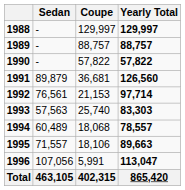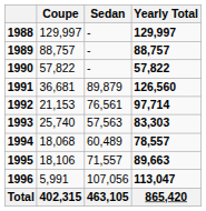 <table class="wikitable">
 <tr>
 <th></th>
+<th>Coupe</th>
 <th>Sedan</th>
-<th>Coupe</th>
 <th>Yearly Total</th>
 </tr>
 <tr>
 <td><strong>1988</strong></td>
+<td>129,997</td>
 <td>-</td>
-<td>129,997</td>
 <td><strong>129,997</strong></td>
 </tr>
 <tr>
 <td><strong>1989</strong></td>
+<td>88,757</td>
 <td>-</td>
-<td>88,757</td>
 <td><strong>88,757</strong></td>
 </tr>
 <tr>
 <td><strong>1990</strong></td>
+<td>57,822</td>
 <td>-</td>
-<td>57,822</td>
 <td><strong>57,822</strong></td>
 </tr>
 <tr>
 <td><strong>1991</strong></td>
+<td>36,681</td>
 <td>89,879</td>
-<td>36,681</td>
 <td><strong>126,560</strong></td>
 </tr>
 <tr>
 <td><strong>1992</strong></td>
+<td>21,153</td>
 <td>76,561</td>
-<td>21,153</td>
 <td><strong>97,714</strong></td>
 </tr>
 <tr>
 <td><strong>1993</strong></td>
+<td>25,740</td>
 <td>57,563</td>
-<td>25,740</td>
 <td><strong>83,303</strong></td>
 </tr>
 <tr>
 <td><strong>1994</strong></td>
+<td>18,068</td>
 <td>60,489</td>
-<td>18,068</td>
 <td><strong>78,557</strong></td>
 </tr>
 <tr>
 <td><strong>1995</strong></td>
+<td>18,106</td>
 <td>71,557</td>
-<td>18,106</td>
 <td><strong>89,663</strong></td>
 </tr>
 <tr>
 <td><strong>1996</strong></td>
+<td>5,991</td>
 <td>107,056</td>
-<td>5,991</td>
 <td><strong>113,047</strong></td>
 </tr>
 <tr>
 <th><strong>Total</strong></th>
+<th><strong>402,315</strong></th>
 <th><strong>463,105</strong></th>
-<th><strong>402,315</strong></th>
 <th><strong><u>865,420</u></strong></th>
 </tr>
 </table>
